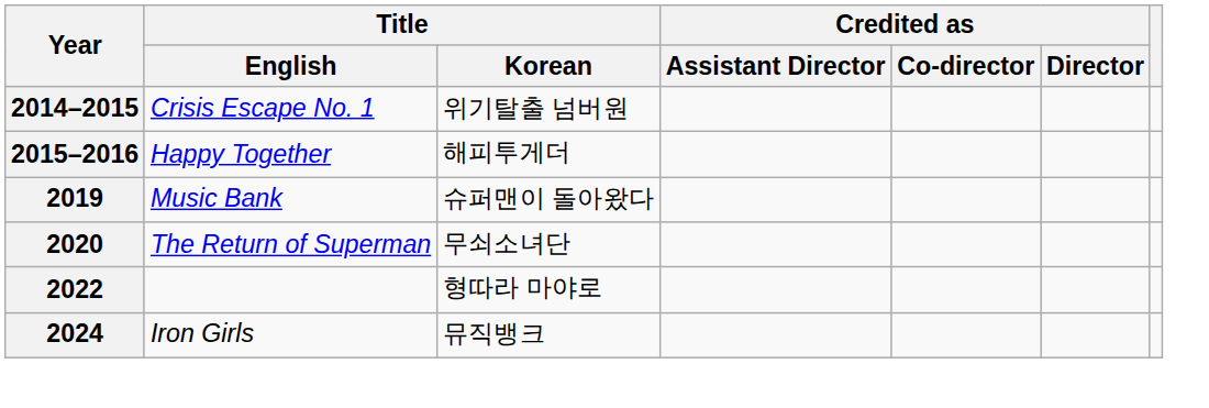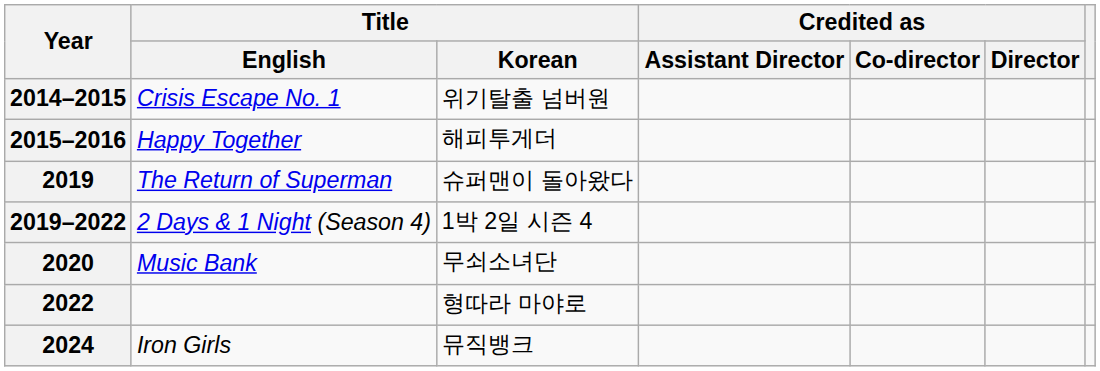 <table class="wikitable sortable plainrowheaders">
 <tr>
 <th rowspan="2">Year</th>
 <th colspan="2">Title</th>
 <th colspan="3">Credited as</th>
 <th rowspan="2"></th>
 </tr>
 <tr>
 <th>English</th>
 <th>Korean</th>
 <th>Assistant Director</th>
 <th>Co-director</th>
 <th>Director</th>
 </tr>
 <tr>
 <th scope="row">2014–2015</th>
 <td><em><a href='#'>Crisis Escape No. 1</a></em></td>
 <td 위기탈출 넘버원>위기탈출 넘버원</td>
 <td></td>
 <td></td>
 <td></td>
 <td></td>
 </tr>
 <tr>
 <th scope="row">2015–2016</th>
 <td><em><a href='#'>Happy Together</a></em></td>
 <td>해피투게더</td>
 <td></td>
 <td></td>
 <td></td>
 <td></td>
 </tr>
 <tr>
 <th scope="row">2019</th>
-<td><em><a href='#'>Music Bank</a></em></td>
+<td><em><a href='#'>The Return of Superman</a></em></td>
 <td>슈퍼맨이 돌아왔다</td>
 <td></td>
 <td></td>
 <td></td>
 <td></td>
 </tr>
 <tr>
+<th scope="row">2019–2022</th>
+<td><em><a href='#'>2 Days & 1 Night</a> (Season 4)</em></td>
+<td>1박 2일 시즌 4</td>
+<td></td>
+<td></td>
+<td></td>
+<td></td>
+</tr>
+<tr>
 <th rowspan="1" scope="row">2020</th>
-<td><em><a href='#'>The Return of Superman</a></em></td>
+<td><em><a href='#'>Music Bank</a></em></td>
 <td>무쇠소녀단</td>
 <td></td>
 <td></td>
 <td></td>
 <td></td>
 </tr>
 <tr>
 <th scope="row">2022</th>
 <td><em></em></td>
 <td>형따라 마야로</td>
 <td></td>
 <td></td>
 <td></td>
 <td></td>
 </tr>
 <tr>
 <th scope="row">2024</th>
 <td><em>Iron Girls</em></td>
 <td>뮤직뱅크</td>
 <td></td>
 <td></td>
 <td></td>
 <td></td>
 </tr>
 </table>
